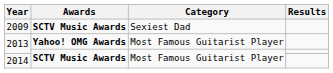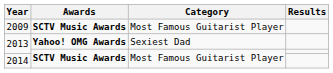 <table class="wikitable">
 <tr>
 <th>Year</th>
 <th>Awards</th>
 <th>Category</th>
 <th>Results</th>
 </tr>
 <tr>
 <td>2009</td>
 <td><strong>SCTV Music Awards</strong></td>
-<td>Sexiest Dad</td>
+<td>Most Famous Guitarist Player</td>
 <td></td>
 </tr>
 <tr>
 <td rowspan= "2">2013</td>
 <td><strong>Yahoo! OMG Awards</strong></td>
-<td>Most Famous Guitarist Player</td>
+<td>Sexiest Dad</td>
 <td></td>
 </tr>
 <tr>
 <td rowspan= "2"><strong>SCTV Music Awards</strong></td>
 <td rowspan= "2">Most Famous Guitarist Player</td>
 <td></td>
 </tr>
 <tr>
 <td>2014</td>
 <td></td>
 </tr>
 </table>
